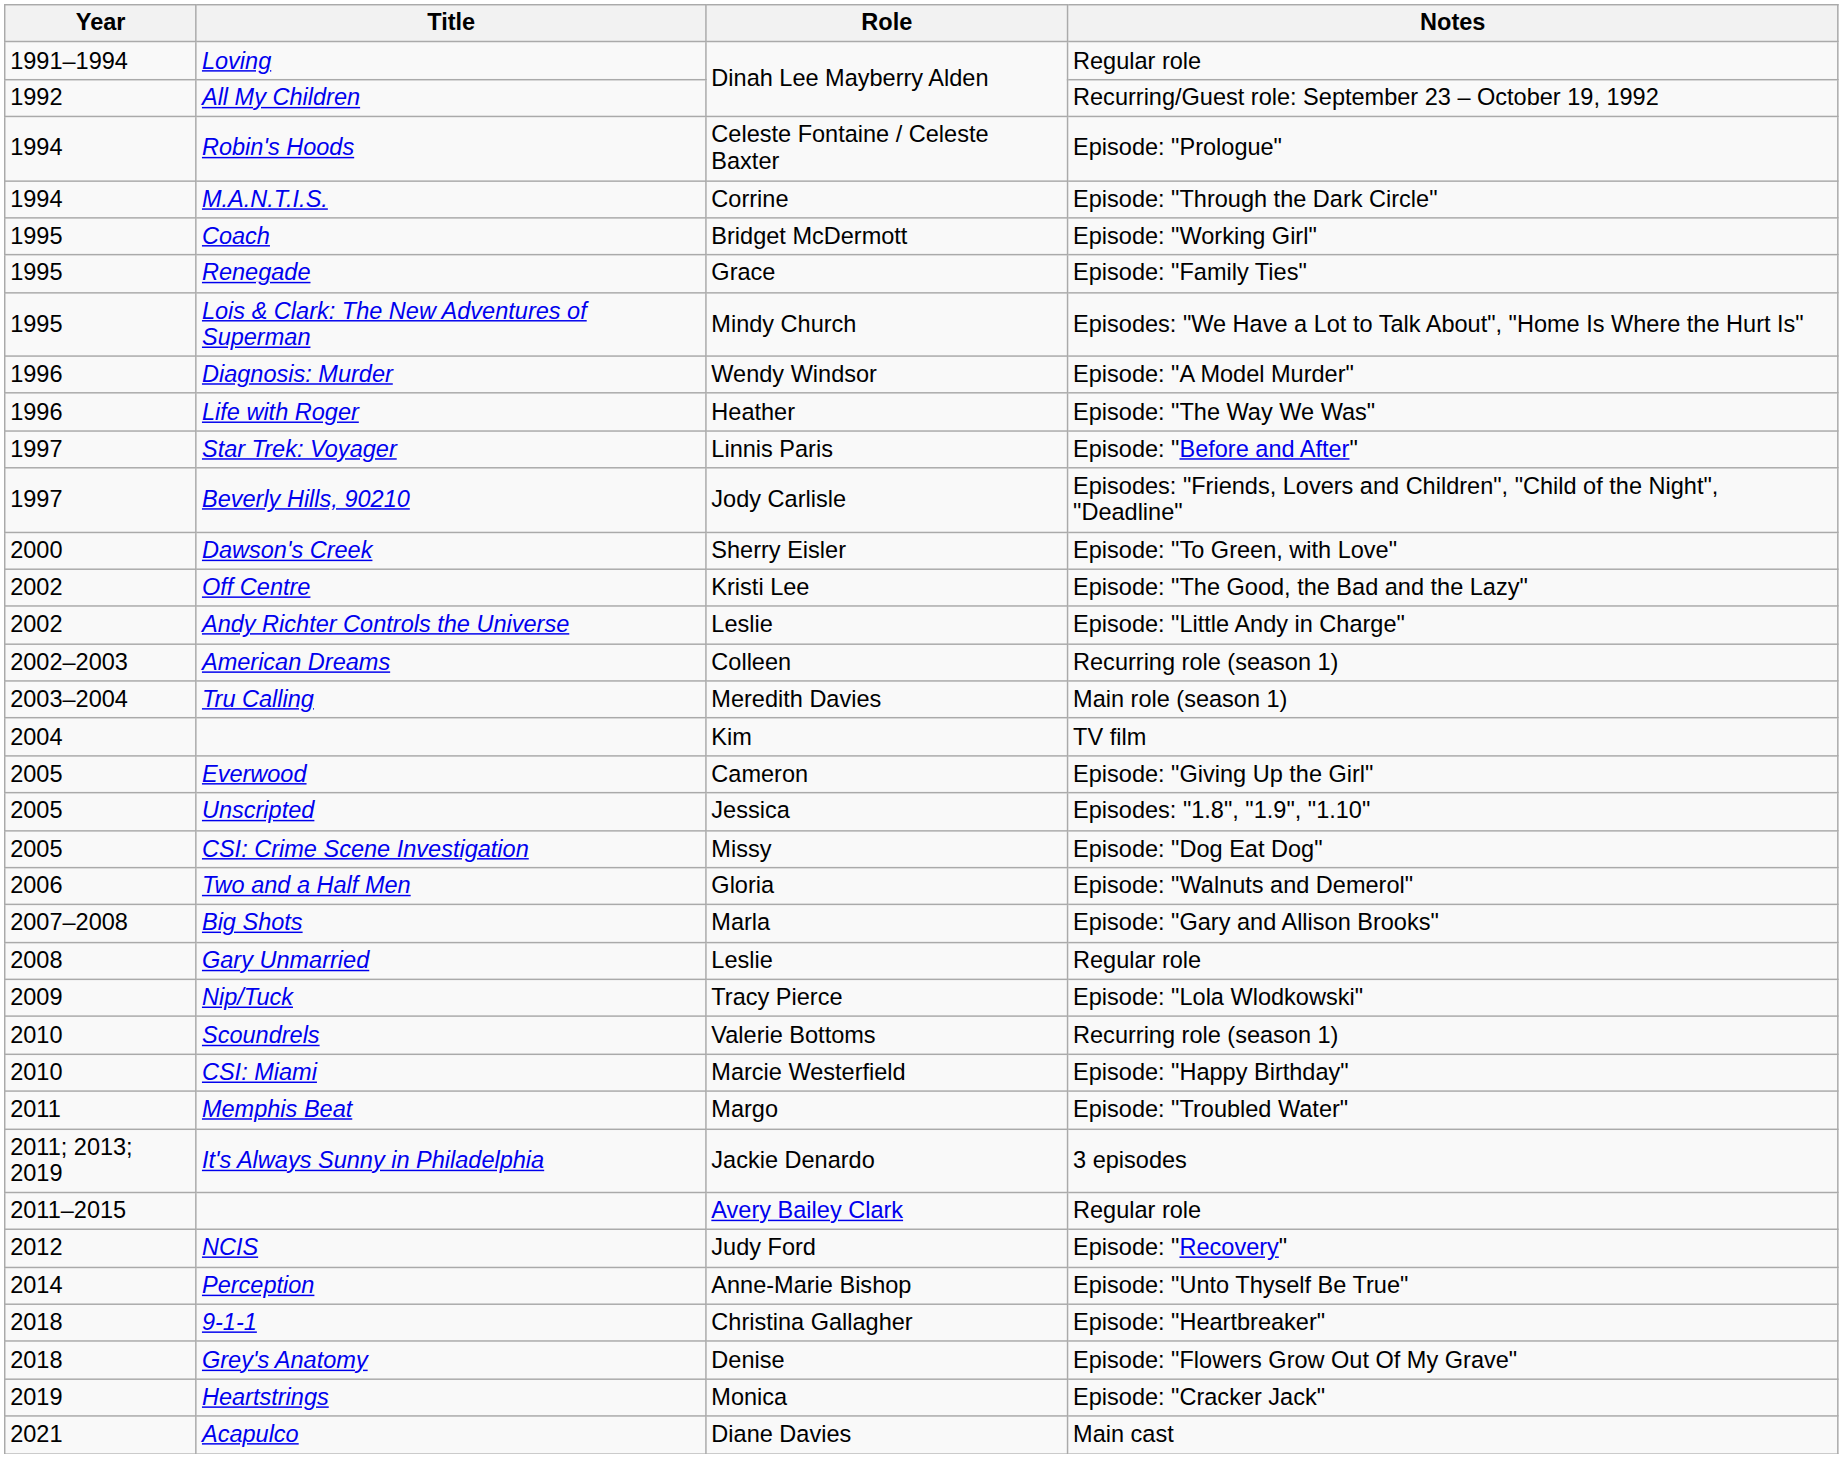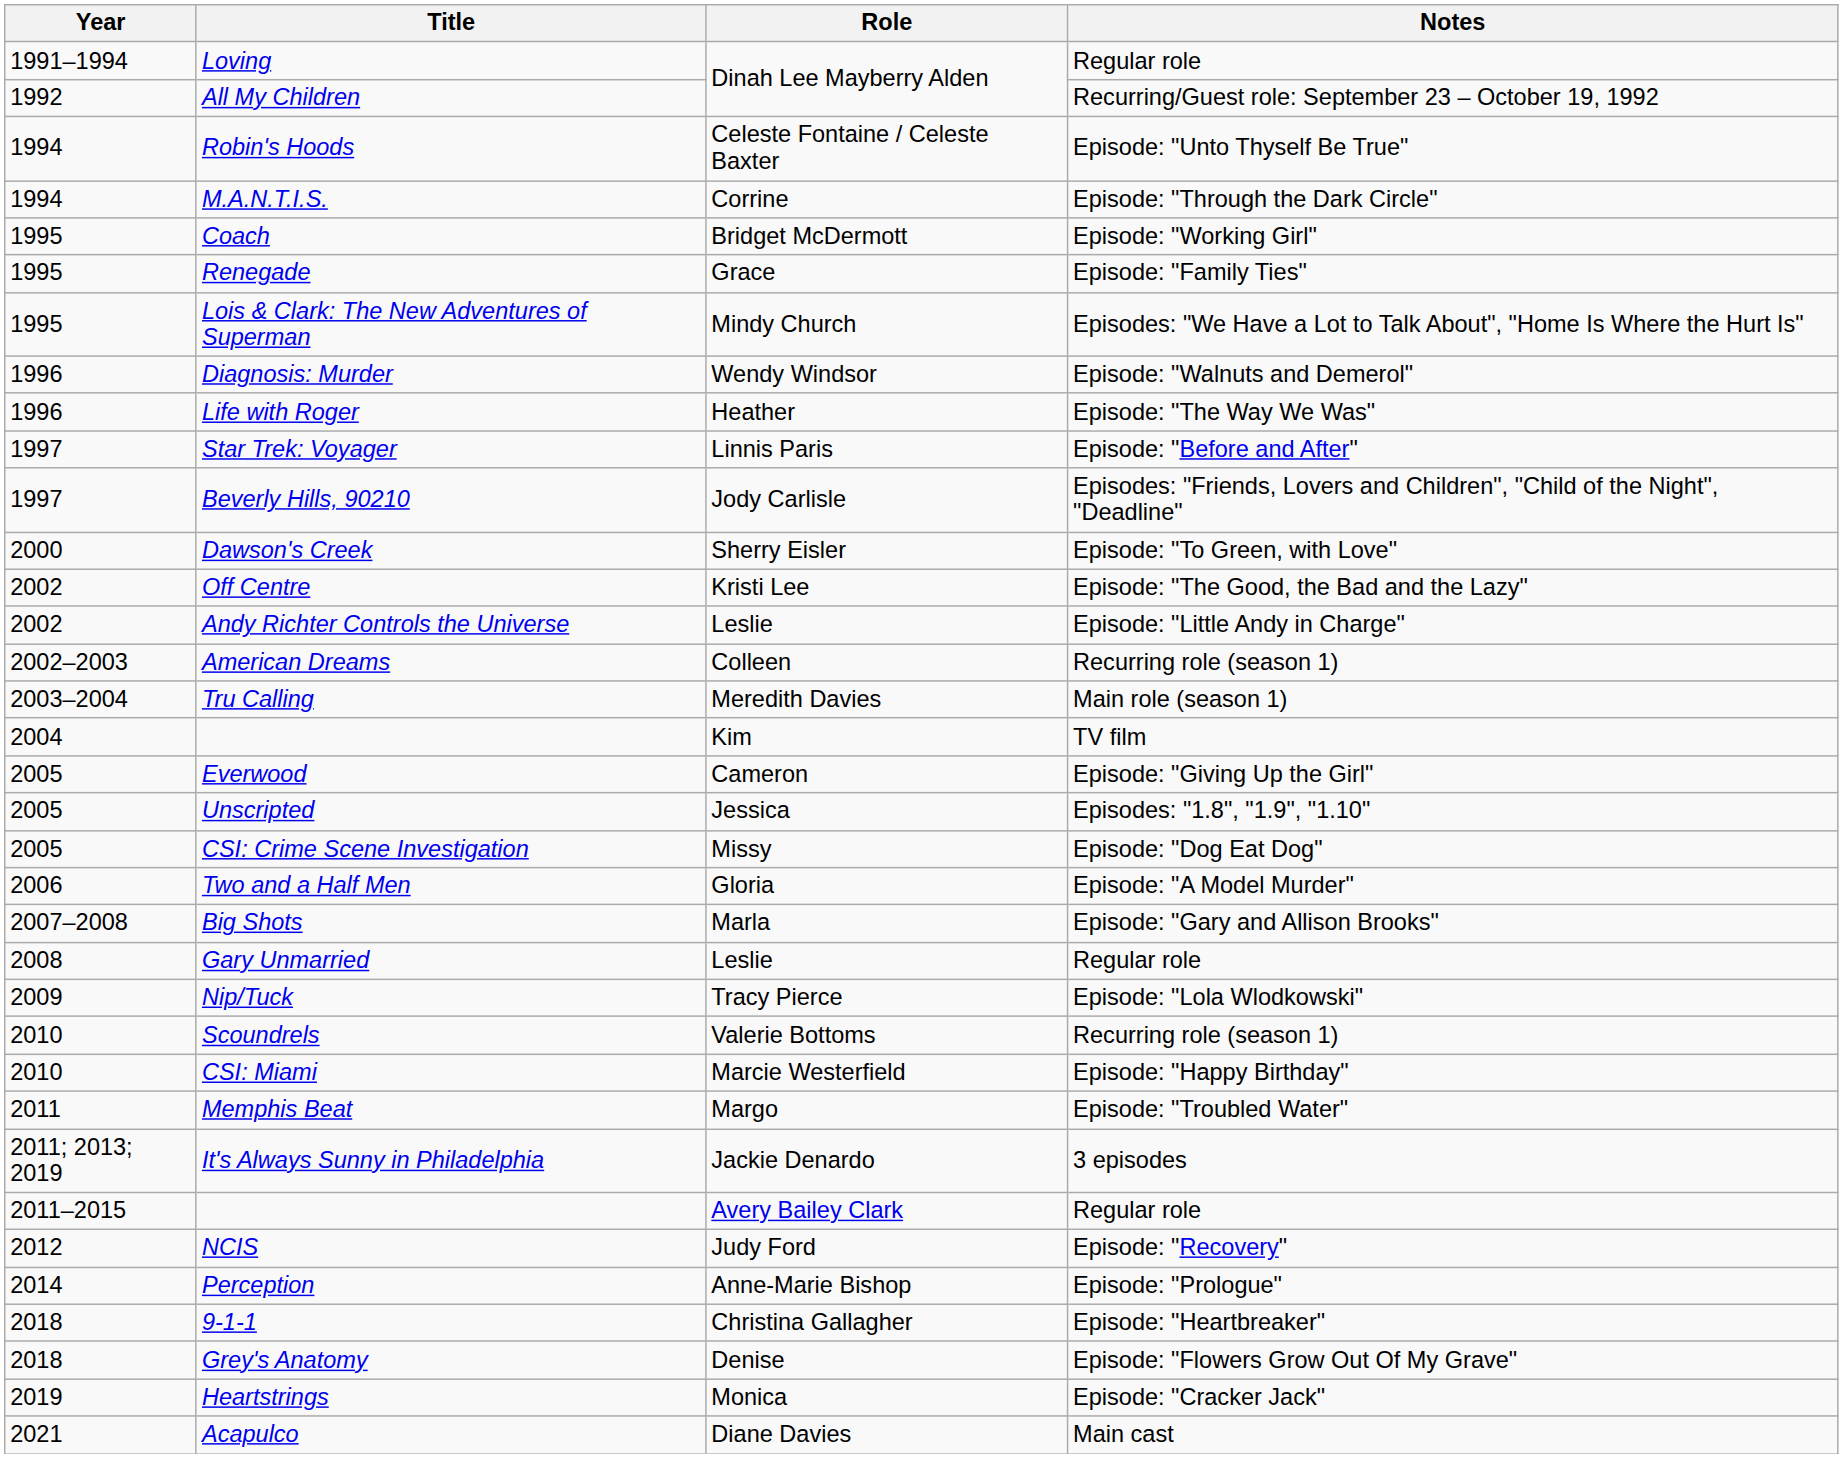 <table class="wikitable sortable plainrowheaders">
 <tr>
 <th scope="col">Year</th>
 <th scope="col">Title</th>
 <th scope="col">Role</th>
 <th scope="col" class="unsortable">Notes</th>
 </tr>
 <tr>
 <td>1991–1994</td>
 <td><em><a href='#'>Loving</a></em></td>
 <td rowspan="2">Dinah Lee Mayberry Alden</td>
 <td>Regular role</td>
 </tr>
 <tr>
 <td>1992</td>
 <td><em><a href='#'>All My Children</a></em></td>
 <td>Recurring/Guest role: September 23 – October 19, 1992</td>
 </tr>
 <tr>
 <td>1994</td>
 <td><em><a href='#'>Robin's Hoods</a></em></td>
 <td>Celeste Fontaine / Celeste Baxter</td>
-<td>Episode: "Prologue"</td>
+<td>Episode: "Unto Thyself Be True"</td>
 </tr>
 <tr>
 <td>1994</td>
 <td><em><a href='#'>M.A.N.T.I.S.</a></em></td>
 <td>Corrine</td>
 <td>Episode: "Through the Dark Circle"</td>
 </tr>
 <tr>
 <td>1995</td>
 <td><em><a href='#'>Coach</a></em></td>
 <td>Bridget McDermott</td>
 <td>Episode: "Working Girl"</td>
 </tr>
 <tr>
 <td>1995</td>
 <td><em><a href='#'>Renegade</a></em></td>
 <td>Grace</td>
 <td>Episode: "Family Ties"</td>
 </tr>
 <tr>
 <td>1995</td>
 <td><em><a href='#'>Lois & Clark: The New Adventures of Superman</a></em></td>
 <td>Mindy Church</td>
 <td>Episodes: "We Have a Lot to Talk About", "Home Is Where the Hurt Is"</td>
 </tr>
 <tr>
 <td>1996</td>
 <td><em><a href='#'>Diagnosis: Murder</a></em></td>
 <td>Wendy Windsor</td>
-<td>Episode: "A Model Murder"</td>
+<td>Episode: "Walnuts and Demerol"</td>
 </tr>
 <tr>
 <td>1996</td>
 <td><em><a href='#'>Life with Roger</a></em></td>
 <td>Heather</td>
 <td>Episode: "The Way We Was"</td>
 </tr>
 <tr>
 <td>1997</td>
 <td><em><a href='#'>Star Trek: Voyager</a></em></td>
 <td>Linnis Paris</td>
 <td>Episode: "<a href='#'>Before and After</a>"</td>
 </tr>
 <tr>
 <td>1997</td>
 <td><em><a href='#'>Beverly Hills, 90210</a></em></td>
 <td>Jody Carlisle</td>
 <td>Episodes: "Friends, Lovers and Children", "Child of the Night", "Deadline"</td>
 </tr>
 <tr>
 <td>2000</td>
 <td><em><a href='#'>Dawson's Creek</a></em></td>
 <td>Sherry Eisler</td>
 <td>Episode: "To Green, with Love"</td>
 </tr>
 <tr>
 <td>2002</td>
 <td><em><a href='#'>Off Centre</a></em></td>
 <td>Kristi Lee</td>
 <td>Episode: "The Good, the Bad and the Lazy"</td>
 </tr>
 <tr>
 <td>2002</td>
 <td><em><a href='#'>Andy Richter Controls the Universe</a></em></td>
 <td>Leslie</td>
 <td>Episode: "Little Andy in Charge"</td>
 </tr>
 <tr>
 <td>2002–2003</td>
 <td><em><a href='#'>American Dreams</a></em></td>
 <td>Colleen</td>
 <td>Recurring role (season 1)</td>
 </tr>
 <tr>
 <td>2003–2004</td>
 <td><em><a href='#'>Tru Calling</a></em></td>
 <td>Meredith Davies</td>
 <td>Main role (season 1)</td>
 </tr>
 <tr>
 <td>2004</td>
 <td><em></em></td>
 <td>Kim</td>
 <td>TV film</td>
 </tr>
 <tr>
 <td>2005</td>
 <td><em><a href='#'>Everwood</a></em></td>
 <td>Cameron</td>
 <td>Episode: "Giving Up the Girl"</td>
 </tr>
 <tr>
 <td>2005</td>
 <td><em><a href='#'>Unscripted</a></em></td>
 <td>Jessica</td>
 <td>Episodes: "1.8", "1.9", "1.10"</td>
 </tr>
 <tr>
 <td>2005</td>
 <td><em><a href='#'>CSI: Crime Scene Investigation</a></em></td>
 <td>Missy</td>
 <td>Episode: "Dog Eat Dog"</td>
 </tr>
 <tr>
 <td>2006</td>
 <td><em><a href='#'>Two and a Half Men</a></em></td>
 <td>Gloria</td>
-<td>Episode: "Walnuts and Demerol"</td>
+<td>Episode: "A Model Murder"</td>
 </tr>
 <tr>
 <td>2007–2008</td>
 <td><em><a href='#'>Big Shots</a></em></td>
 <td>Marla</td>
 <td>Episode: "Gary and Allison Brooks"</td>
 </tr>
 <tr>
 <td>2008</td>
 <td><em><a href='#'>Gary Unmarried</a></em></td>
 <td>Leslie</td>
 <td>Regular role</td>
 </tr>
 <tr>
 <td>2009</td>
 <td><em><a href='#'>Nip/Tuck</a></em></td>
 <td>Tracy Pierce</td>
 <td>Episode: "Lola Wlodkowski"</td>
 </tr>
 <tr>
 <td>2010</td>
 <td><em><a href='#'>Scoundrels</a></em></td>
 <td>Valerie Bottoms</td>
 <td>Recurring role (season 1)</td>
 </tr>
 <tr>
 <td>2010</td>
 <td><em><a href='#'>CSI: Miami</a></em></td>
 <td>Marcie Westerfield</td>
 <td>Episode: "Happy Birthday"</td>
 </tr>
 <tr>
 <td>2011</td>
 <td><em><a href='#'>Memphis Beat</a></em></td>
 <td>Margo</td>
 <td>Episode: "Troubled Water"</td>
 </tr>
 <tr>
 <td>2011; 2013; 2019</td>
 <td><em><a href='#'>It's Always Sunny in Philadelphia</a></em></td>
 <td>Jackie Denardo</td>
 <td>3 episodes</td>
 </tr>
 <tr>
 <td>2011–2015</td>
 <td><em></em></td>
 <td><a href='#'>Avery Bailey Clark</a></td>
 <td>Regular role</td>
 </tr>
 <tr>
 <td>2012</td>
 <td><em><a href='#'>NCIS</a></em></td>
 <td>Judy Ford</td>
 <td>Episode: "<a href='#'>Recovery</a>"</td>
 </tr>
 <tr>
 <td>2014</td>
 <td><em><a href='#'>Perception</a></em></td>
 <td>Anne-Marie Bishop</td>
-<td>Episode: "Unto Thyself Be True"</td>
+<td>Episode: "Prologue"</td>
 </tr>
 <tr>
 <td>2018</td>
 <td><em><a href='#'>9-1-1</a></em></td>
 <td>Christina Gallagher</td>
 <td>Episode: "Heartbreaker"</td>
 </tr>
 <tr>
 <td>2018</td>
 <td><em><a href='#'>Grey's Anatomy</a></em></td>
 <td>Denise</td>
 <td>Episode: "Flowers Grow Out Of My Grave"</td>
 </tr>
 <tr>
 <td>2019</td>
 <td><em><a href='#'>Heartstrings</a></em></td>
 <td>Monica</td>
 <td>Episode: "Cracker Jack"</td>
 </tr>
 <tr>
 <td>2021</td>
 <td><em><a href='#'>Acapulco</a></em></td>
 <td>Diane Davies</td>
 <td>Main cast</td>
 </tr>
 </table>
